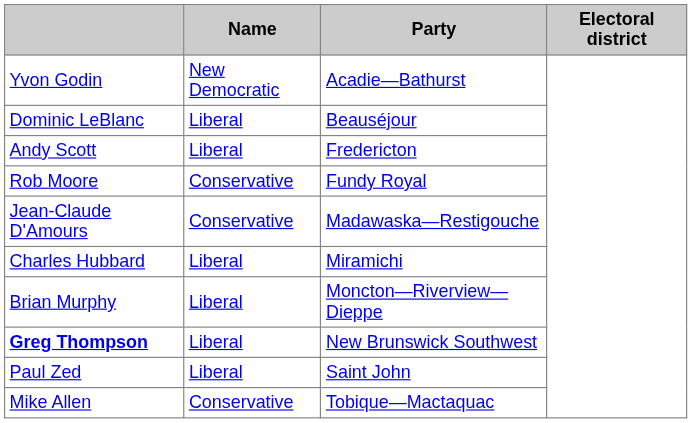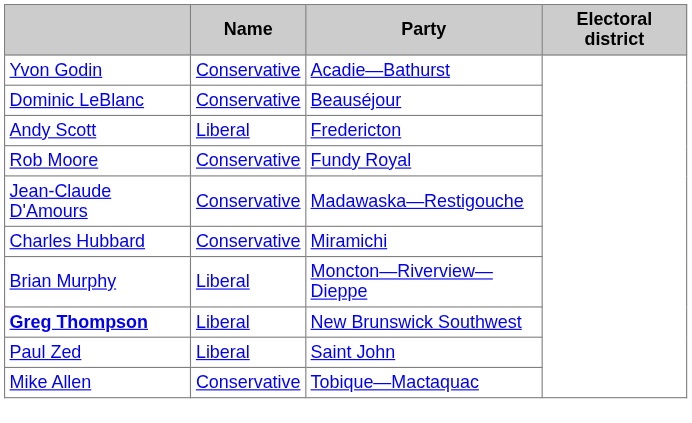 <table border="1" cellpadding="4" width="610" cellspacing="0" style="border-collapse: collapse">
 <tr bgcolor="CCCCCC">
 <th></th>
 <th>Name</th>
 <th>Party</th>
 <th>Electoral district</th>
 </tr>
 <tr>
 <td><a href='#'>Yvon Godin</a></td>
-<td><a href='#'>New Democratic</a></td>
+<td><a href='#'>Conservative</a></td>
 <td><a href='#'>Acadie—Bathurst</a></td>
 </tr>
 <tr>
 <td><a href='#'>Dominic LeBlanc</a></td>
-<td><a href='#'>Liberal</a></td>
+<td><a href='#'>Conservative</a></td>
 <td><a href='#'>Beauséjour</a></td>
 </tr>
 <tr>
 <td><a href='#'>Andy Scott</a></td>
 <td><a href='#'>Liberal</a></td>
 <td><a href='#'>Fredericton</a></td>
 </tr>
 <tr>
 <td><a href='#'>Rob Moore</a></td>
 <td><a href='#'>Conservative</a></td>
 <td><a href='#'>Fundy Royal</a></td>
 </tr>
 <tr>
 <td><a href='#'>Jean-Claude D'Amours</a></td>
 <td><a href='#'>Conservative</a></td>
 <td><a href='#'>Madawaska—Restigouche</a></td>
 </tr>
 <tr>
 <td><a href='#'>Charles Hubbard</a></td>
-<td><a href='#'>Liberal</a></td>
+<td><a href='#'>Conservative</a></td>
 <td><a href='#'>Miramichi</a></td>
 </tr>
 <tr>
 <td><a href='#'>Brian Murphy</a></td>
 <td><a href='#'>Liberal</a></td>
 <td><a href='#'>Moncton—Riverview—Dieppe</a></td>
 </tr>
 <tr>
 <td><strong><a href='#'>Greg Thompson</a></strong></td>
 <td><a href='#'>Liberal</a></td>
 <td><a href='#'>New Brunswick Southwest</a></td>
 </tr>
 <tr>
 <td><a href='#'>Paul Zed</a></td>
 <td><a href='#'>Liberal</a></td>
 <td><a href='#'>Saint John</a></td>
 </tr>
 <tr>
 <td><a href='#'>Mike Allen</a></td>
 <td><a href='#'>Conservative</a></td>
 <td><a href='#'>Tobique—Mactaquac</a></td>
 </tr>
 </table>
